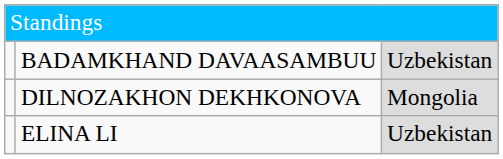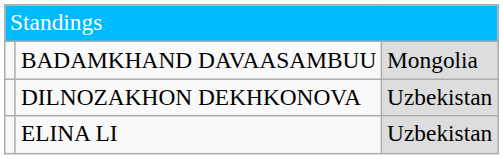 <table class="wikitable">
 <tr>
 <td colspan="3" style="background:#00baff;color:#fff">Standings</td>
 </tr>
 <tr>
 <td></td>
 <td>BADAMKHAND DAVAASAMBUU</td>
-<td style="background:#dddddd"> Uzbekistan</td>
+<td style="background:#dddddd"> Mongolia</td>
 </tr>
 <tr>
 <td></td>
 <td>DILNOZAKHON DEKHKONOVA</td>
-<td style="background:#dddddd"> Mongolia</td>
+<td style="background:#dddddd"> Uzbekistan</td>
 </tr>
 <tr>
 <td></td>
 <td>ELINA LI</td>
 <td style="background:#dddddd"> Uzbekistan</td>
 </tr>
 </table>
